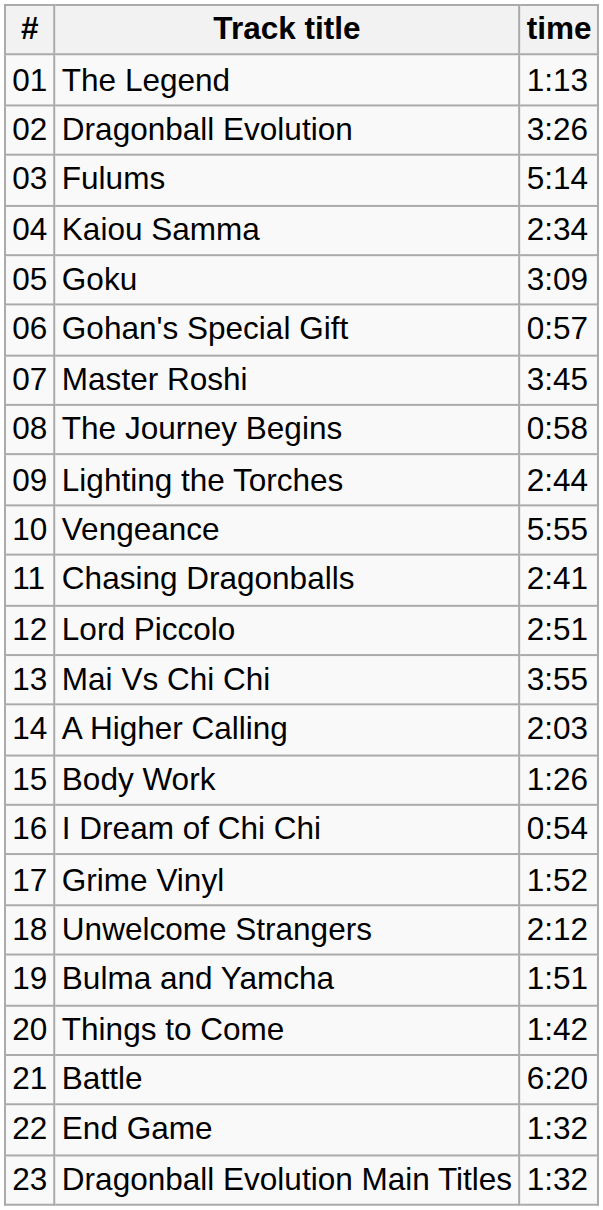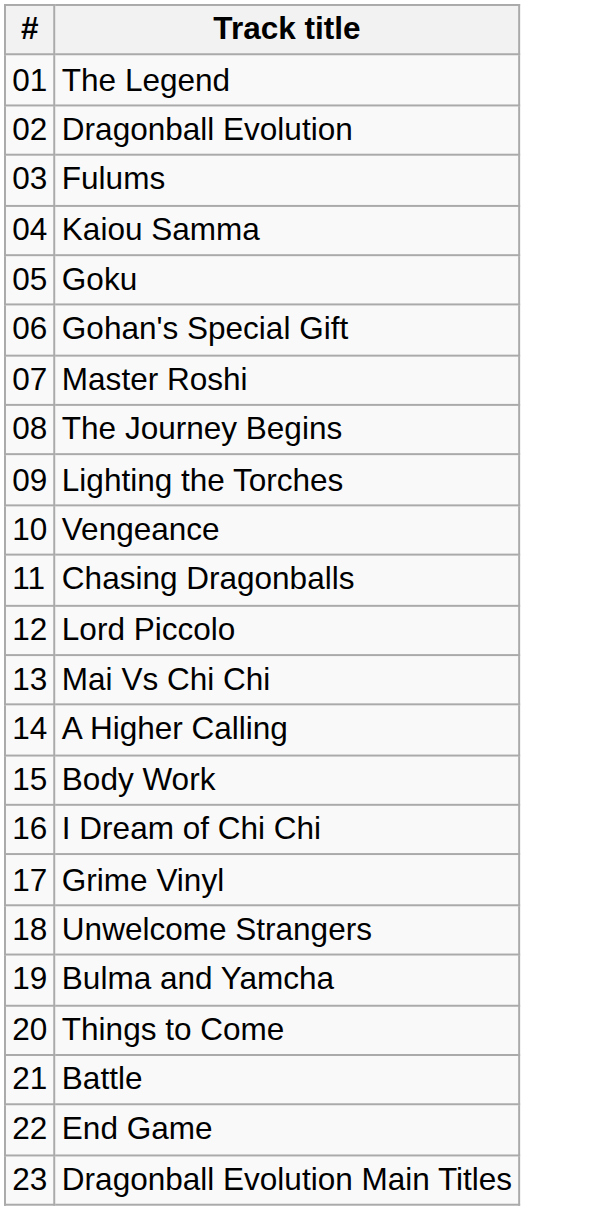 <table class="wikitable">
 <tr>
 <th>#</th>
 <th>Track title</th>
-<th>time</th>
 </tr>
 <tr>
 <td>01</td>
 <td>The Legend</td>
-<td>1:13</td>
 </tr>
 <tr>
 <td>02</td>
 <td>Dragonball Evolution</td>
-<td>3:26</td>
 </tr>
 <tr>
 <td>03</td>
 <td>Fulums</td>
-<td>5:14</td>
 </tr>
 <tr>
 <td>04</td>
 <td>Kaiou Samma</td>
-<td>2:34</td>
 </tr>
 <tr>
 <td>05</td>
 <td>Goku</td>
-<td>3:09</td>
 </tr>
 <tr>
 <td>06</td>
 <td>Gohan's Special Gift</td>
-<td>0:57</td>
 </tr>
 <tr>
 <td>07</td>
 <td>Master Roshi</td>
-<td>3:45</td>
 </tr>
 <tr>
 <td>08</td>
 <td>The Journey Begins</td>
-<td>0:58</td>
 </tr>
 <tr>
 <td>09</td>
 <td>Lighting the Torches</td>
-<td>2:44</td>
 </tr>
 <tr>
 <td>10</td>
 <td>Vengeance</td>
-<td>5:55</td>
 </tr>
 <tr>
 <td>11</td>
 <td>Chasing Dragonballs</td>
-<td>2:41</td>
 </tr>
 <tr>
 <td>12</td>
 <td>Lord Piccolo</td>
-<td>2:51</td>
 </tr>
 <tr>
 <td>13</td>
 <td>Mai Vs Chi Chi</td>
-<td>3:55</td>
 </tr>
 <tr>
 <td>14</td>
 <td>A Higher Calling</td>
-<td>2:03</td>
 </tr>
 <tr>
 <td>15</td>
 <td>Body Work</td>
-<td>1:26</td>
 </tr>
 <tr>
 <td>16</td>
 <td>I Dream of Chi Chi</td>
-<td>0:54</td>
 </tr>
 <tr>
 <td>17</td>
 <td>Grime Vinyl</td>
-<td>1:52</td>
 </tr>
 <tr>
 <td>18</td>
 <td>Unwelcome Strangers</td>
-<td>2:12</td>
 </tr>
 <tr>
 <td>19</td>
 <td>Bulma and Yamcha</td>
-<td>1:51</td>
 </tr>
 <tr>
 <td>20</td>
 <td>Things to Come</td>
-<td>1:42</td>
 </tr>
 <tr>
 <td>21</td>
 <td>Battle</td>
-<td>6:20</td>
 </tr>
 <tr>
 <td>22</td>
 <td>End Game</td>
-<td>1:32</td>
 </tr>
 <tr>
 <td>23</td>
 <td>Dragonball Evolution Main Titles</td>
-<td>1:32</td>
 </tr>
 </table>
